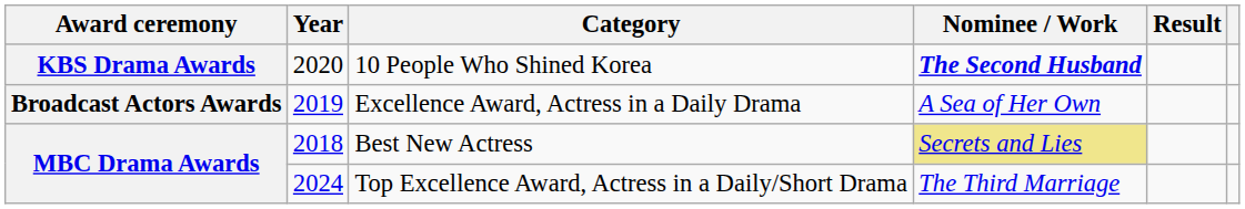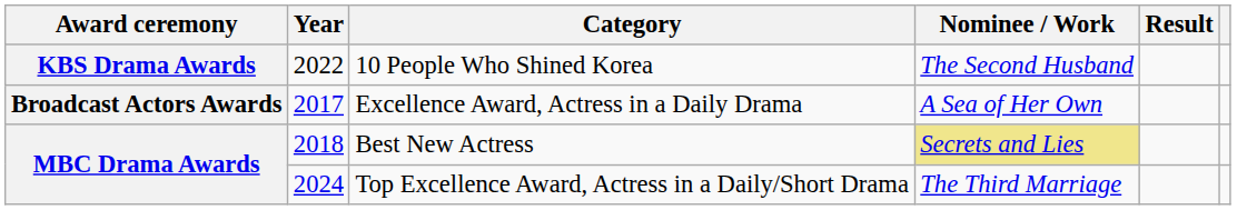 <table class="wikitable plainrowheaders sortable">
 <tr>
 <th scope="col">Award ceremony</th>
 <th scope="col">Year</th>
 <th scope="col">Category</th>
 <th scope="col">Nominee / Work</th>
 <th scope="col">Result</th>
 <th scope="col" class="unsortable"></th>
 </tr>
 <tr>
 <th scope="row"><a href='#'>KBS Drama Awards</a></th>
-<td style="text-align:center">2020</td>
+<td style="text-align:center">2022</td>
 <td>10 People Who Shined Korea</td>
-<td><strong><em><a href='#'>The Second Husband</a></em></strong></td>
+<td><em><a href='#'>The Second Husband</a></em></td>
 <td></td>
 <td style="text-align:center"></td>
 </tr>
 <tr>
 <th scope="row">Broadcast Actors Awards</th>
-<td style="text-align:center"><a href='#'>2019</a></td>
+<td style="text-align:center"><a href='#'>2017</a></td>
 <td>Excellence Award, Actress in a Daily Drama</td>
 <td><em><a href='#'>A Sea of Her Own</a></em></td>
 <td></td>
 <td style="text-align:center"></td>
 </tr>
 <tr>
 <th scope="row" rowspan="2"><a href='#'>MBC Drama Awards</a></th>
 <td style="text-align:center"><a href='#'>2018</a></td>
 <td>Best New Actress</td>
 <td style="background: khaki;"><em><a href='#'>Secrets and Lies</a></em></td>
 <td></td>
 <td style="text-align:center"></td>
 </tr>
 <tr>
 <td style="text-align:center"><a href='#'>2024</a></td>
 <td>Top Excellence Award, Actress in a Daily/Short Drama</td>
 <td><em><a href='#'>The Third Marriage</a></em></td>
 <td></td>
 <td style="text-align:center"></td>
 </tr>
 </table>
